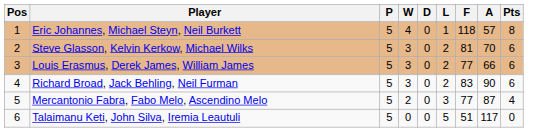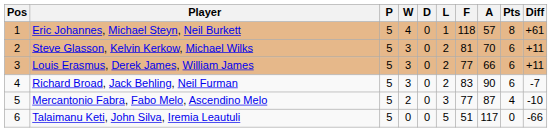 <table class="wikitable" style="font-size: 100%">
 <tr>
 <th width=20>Pos</th>
 <th width=500>Player</th>
 <th width=20>P</th>
 <th width=20>W</th>
 <th width=20>D</th>
 <th width=20>L</th>
 <th width=20>F</th>
 <th width=20>A</th>
 <th width=20>Pts</th>
+<th width=20>Diff</th>
 </tr>
 <tr align=center style="background: #E6B88A;">
 <td>1</td>
 <td align="left"> <a href='#'>Eric Johannes</a>, <a href='#'>Michael Steyn</a>, <a href='#'>Neil Burkett</a></td>
 <td>5</td>
 <td>4</td>
 <td>0</td>
 <td>1</td>
 <td>118</td>
 <td>57</td>
 <td>8</td>
+<td>+61</td>
 </tr>
 <tr align=center style="background: #E6B88A;">
 <td>2</td>
 <td align="left"> <a href='#'>Steve Glasson</a>, <a href='#'>Kelvin Kerkow</a>, <a href='#'>Michael Wilks</a></td>
 <td>5</td>
 <td>3</td>
 <td>0</td>
 <td>2</td>
 <td>81</td>
 <td>70</td>
 <td>6</td>
+<td>+11</td>
 </tr>
 <tr align=center style="background: #E6B88A;">
 <td>3</td>
 <td align="left"> <a href='#'>Louis Erasmus</a>, <a href='#'>Derek James</a>, <a href='#'>William James</a></td>
 <td>5</td>
 <td>3</td>
 <td>0</td>
 <td>2</td>
 <td>77</td>
 <td>66</td>
 <td>6</td>
+<td>+11</td>
 </tr>
 <tr align=center>
 <td>4</td>
 <td align="left"> <a href='#'>Richard Broad</a>, <a href='#'>Jack Behling</a>, <a href='#'>Neil Furman</a></td>
 <td>5</td>
 <td>3</td>
 <td>0</td>
 <td>2</td>
 <td>83</td>
 <td>90</td>
 <td>6</td>
+<td>-7</td>
 </tr>
 <tr align=center>
 <td>5</td>
 <td align="left"> <a href='#'>Mercantonio Fabra</a>, <a href='#'>Fabo Melo</a>, <a href='#'>Ascendino Melo</a></td>
 <td>5</td>
 <td>2</td>
 <td>0</td>
 <td>3</td>
 <td>77</td>
 <td>87</td>
 <td>4</td>
+<td>-10</td>
 </tr>
 <tr align=center>
 <td>6</td>
 <td align="left"> <a href='#'>Talaimanu Keti</a>, <a href='#'>John Silva</a>, <a href='#'>Iremia Leautuli</a></td>
 <td>5</td>
 <td>0</td>
 <td>0</td>
 <td>5</td>
 <td>51</td>
 <td>117</td>
 <td>0</td>
+<td>-66</td>
 </tr>
 </table>
